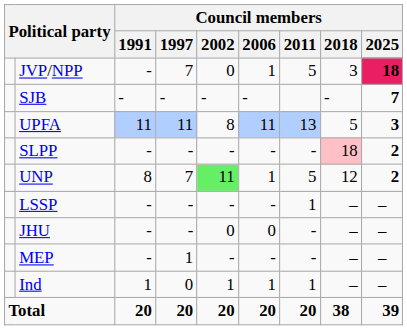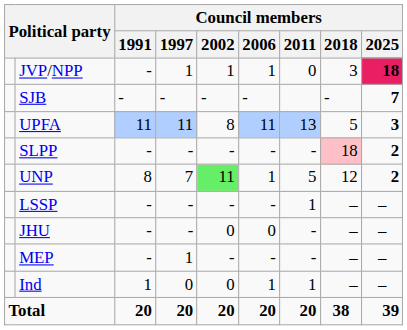 <table class="wikitable">
 <tr>
 <th colspan=2 rowspan=2>Political party</th>
 <th colspan=7>Council members</th>
 </tr>
 <tr>
 <th>1991</th>
 <th>1997</th>
 <th>2002</th>
 <th>2006</th>
 <th>2011</th>
 <th>2018</th>
 <th>2025</th>
 </tr>
 <tr>
 <td></td>
 <td><a href='#'>JVP</a>/<a href='#'>NPP</a></td>
 <td style="text-align: right">-</td>
-<td style="text-align: right">7</td>
+<td style="text-align: right">1</td>
+<td style="text-align: right">1</td>
+<td style="text-align: right">1</td>
 <td style="text-align: right">0</td>
-<td style="text-align: right">1</td>
-<td style="text-align: right">5</td>
 <td style="text-align: right">3</td>
 <td style="text-align: right" bgcolor="#e91e63 "><strong>18</strong></td>
 </tr>
 <tr>
 <td></td>
 <td><a href='#'>SJB</a></td>
 <td>-</td>
 <td>-</td>
 <td>-</td>
 <td>-</td>
 <td style="text-align: right;"></td>
 <td>-</td>
 <td style="text-align: right" bgcolor=><strong>7</strong></td>
 </tr>
 <tr>
 <td></td>
 <td><a href='#'>UPFA</a></td>
 <td style="text-align: right" bgcolor="#B0CEFF">11</td>
 <td style="text-align: right" bgcolor="#B0CEFF">11</td>
 <td style="text-align: right">8</td>
 <td style="text-align: right" bgcolor="#B0CEFF">11</td>
 <td style="text-align: right" bgcolor="#B0CEFF">13</td>
 <td style="text-align: right">5</td>
 <td style="text-align: right" bgcolor=><strong>3</strong></td>
 </tr>
 <tr>
 <td></td>
 <td><a href='#'>SLPP</a></td>
 <td style="text-align: right">-</td>
 <td style="text-align: right">-</td>
 <td style="text-align: right">-</td>
 <td style="text-align: right">-</td>
 <td style="text-align: right">-</td>
 <td style="text-align: right" bgcolor="#FEC0C6">18</td>
 <td style="text-align: right" bgcolor=><strong>2</strong></td>
 </tr>
 <tr>
 <td></td>
 <td><a href='#'>UNP</a></td>
 <td style="text-align: right">8</td>
 <td style="text-align: right">7</td>
 <td style="text-align: right" bgcolor="#66EE66">11</td>
 <td style="text-align: right">1</td>
 <td style="text-align: right">5</td>
 <td style="text-align: right">12</td>
 <td style="text-align: right" bgcolor=><strong>2</strong></td>
 </tr>
 <tr>
 <td></td>
 <td><a href='#'>LSSP</a></td>
 <td style="text-align: right">-</td>
 <td style="text-align: right">-</td>
 <td style="text-align: right">-</td>
 <td style="text-align: right">-</td>
 <td style="text-align: right">1</td>
 <td style="text-align: right">–</td>
 <td style="text-align: center">–</td>
 </tr>
 <tr>
 <td></td>
 <td><a href='#'>JHU</a></td>
 <td style="text-align: right">-</td>
 <td style="text-align: right">-</td>
 <td style="text-align: right">0</td>
 <td style="text-align: right">0</td>
 <td style="text-align: right">-</td>
 <td style="text-align: right">–</td>
 <td style="text-align: center">–</td>
 </tr>
 <tr>
 <td></td>
 <td><a href='#'>MEP</a></td>
 <td style="text-align: right">-</td>
 <td style="text-align: right">1</td>
 <td style="text-align: right">-</td>
 <td style="text-align: right">-</td>
 <td style="text-align: right">-</td>
 <td style="text-align: right">–</td>
 <td style="text-align: center">–</td>
 </tr>
 <tr>
 <td></td>
 <td><a href='#'>Ind</a></td>
 <td style="text-align: right">1</td>
 <td style="text-align: right">0</td>
-<td style="text-align: right">1</td>
+<td style="text-align: right">0</td>
 <td style="text-align: right">1</td>
 <td style="text-align: right">1</td>
 <td style="text-align: right">–</td>
 <td style="text-align: center">–</td>
 </tr>
 <tr>
 <td colspan=2><strong>Total</strong></td>
 <td style="text-align: right"><strong>20</strong></td>
 <td style="text-align: right"><strong>20</strong></td>
 <td style="text-align: right"><strong>20</strong></td>
 <td style="text-align: right"><strong>20</strong></td>
 <td style="text-align: right"><strong>20</strong></td>
 <td style="text-align: center"><strong>38</strong></td>
 <td style="text-align: right" bgcolor=><strong>39</strong></td>
 </tr>
 </table>
